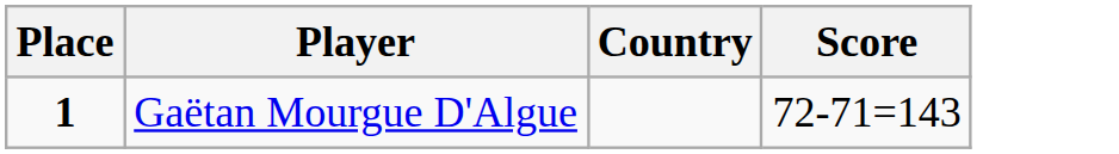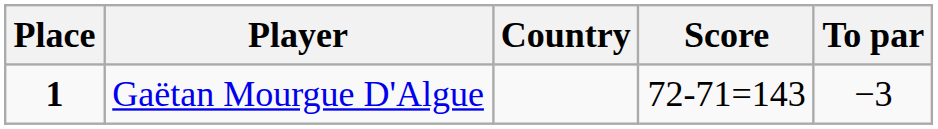 <table class="wikitable" style="font-size:95%;">
 <tr>
 <th>Place</th>
 <th>Player</th>
 <th>Country</th>
 <th>Score</th>
+<th>To par</th>
 </tr>
 <tr>
 <td align=center><strong>1</strong></td>
 <td><a href='#'>Gaëtan Mourgue D'Algue</a></td>
 <td></td>
 <td>72-71=143</td>
+<td align=center>−3</td>
 </tr>
 </table>
